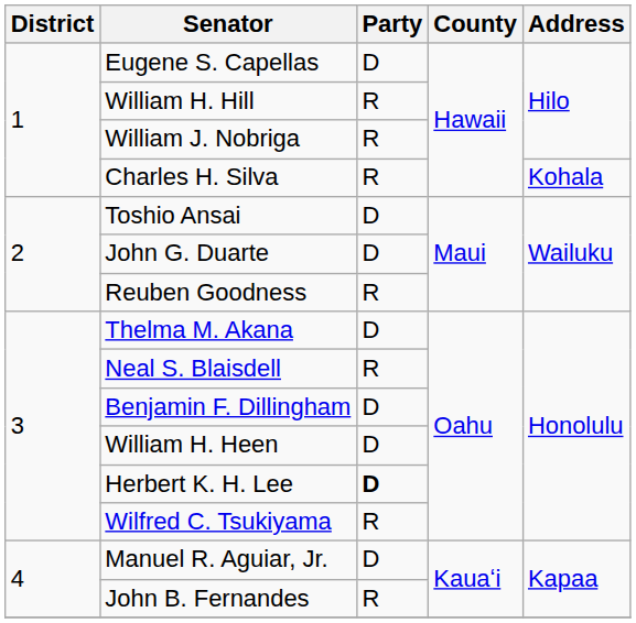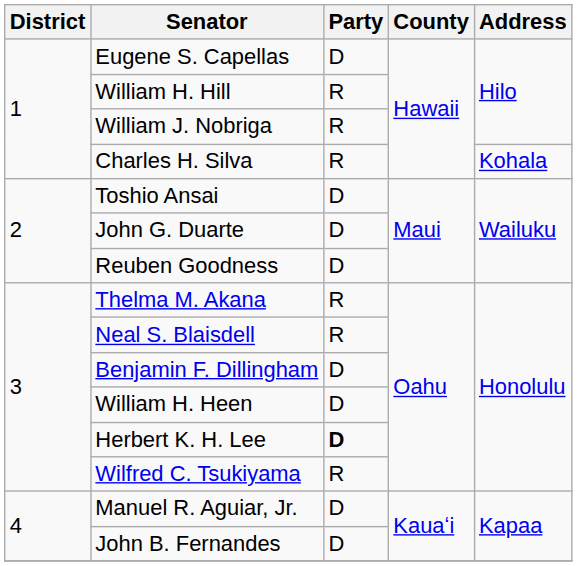 <table class= "sortable wikitable">
 <tr>
 <th>District</th>
 <th>Senator</th>
 <th>Party</th>
 <th>County</th>
 <th>Address</th>
 </tr>
 <tr>
 <td rowspan=4>1</td>
 <td>Eugene S. Capellas</td>
 <td>D</td>
 <td rowspan=4><a href='#'>Hawaii</a></td>
 <td rowspan=3><a href='#'>Hilo</a></td>
 </tr>
 <tr>
 <td>William H. Hill</td>
 <td>R</td>
 </tr>
 <tr>
 <td>William J. Nobriga</td>
 <td>R</td>
 </tr>
 <tr>
 <td>Charles H. Silva</td>
 <td>R</td>
 <td><a href='#'>Kohala</a></td>
 </tr>
 <tr>
 <td rowspan=3>2</td>
 <td>Toshio Ansai</td>
 <td>D</td>
 <td rowspan=3><a href='#'>Maui</a></td>
 <td rowspan=3><a href='#'>Wailuku</a></td>
 </tr>
 <tr>
 <td>John G. Duarte</td>
 <td>D</td>
 </tr>
 <tr>
 <td>Reuben Goodness</td>
-<td>R</td>
+<td>D</td>
 </tr>
 <tr>
 <td rowspan=6>3</td>
 <td><a href='#'>Thelma M. Akana</a></td>
-<td>D</td>
+<td>R</td>
 <td rowspan=6><a href='#'>Oahu</a></td>
 <td rowspan=6><a href='#'>Honolulu</a></td>
 </tr>
 <tr>
 <td><a href='#'>Neal S. Blaisdell</a></td>
 <td>R</td>
 </tr>
 <tr>
 <td><a href='#'>Benjamin F. Dillingham</a></td>
 <td>D</td>
 </tr>
 <tr>
 <td>William H. Heen</td>
 <td>D</td>
 </tr>
 <tr>
 <td>Herbert K. H. Lee</td>
 <td><strong>D</strong></td>
 </tr>
 <tr>
 <td><a href='#'>Wilfred C. Tsukiyama</a></td>
 <td>R</td>
 </tr>
 <tr>
 <td rowspan=2>4</td>
 <td>Manuel R. Aguiar, Jr.</td>
 <td>D</td>
 <td rowspan=2><a href='#'>Kauaʻi</a></td>
 <td rowspan=2><a href='#'>Kapaa</a></td>
 </tr>
 <tr>
 <td>John B. Fernandes</td>
-<td>R</td>
+<td>D</td>
 </tr>
 <tr>
 </tr>
 </table>
